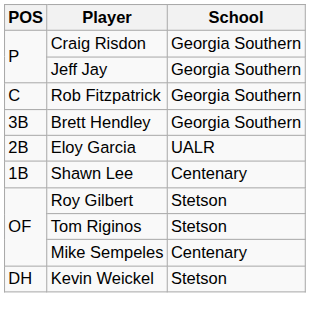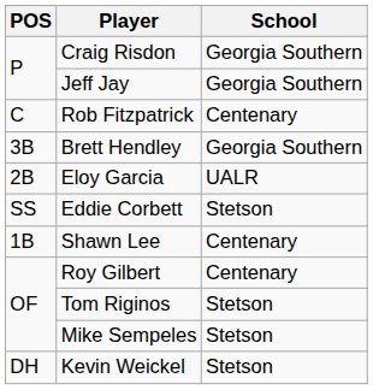 <table class=wikitable>
 <tr>
 <th>POS</th>
 <th>Player</th>
 <th>School</th>
 </tr>
 <tr>
 <td rowspan=2>P</td>
 <td>Craig Risdon</td>
 <td>Georgia Southern</td>
 </tr>
 <tr>
 <td>Jeff Jay</td>
 <td>Georgia Southern</td>
 </tr>
 <tr>
 <td>C</td>
 <td>Rob Fitzpatrick</td>
-<td>Georgia Southern</td>
+<td>Centenary</td>
 </tr>
 <tr>
 <td>3B</td>
 <td>Brett Hendley</td>
 <td>Georgia Southern</td>
 </tr>
 <tr>
 <td>2B</td>
 <td>Eloy Garcia</td>
 <td>UALR</td>
 </tr>
 <tr>
+<td>SS</td>
+<td>Eddie Corbett</td>
+<td>Stetson</td>
+</tr>
+<tr>
 <td>1B</td>
 <td>Shawn Lee</td>
 <td>Centenary</td>
 </tr>
 <tr>
 <td rowspan=3>OF</td>
 <td>Roy Gilbert</td>
-<td>Stetson</td>
+<td>Centenary</td>
 </tr>
 <tr>
 <td>Tom Riginos</td>
 <td>Stetson</td>
 </tr>
 <tr>
 <td>Mike Sempeles</td>
-<td>Centenary</td>
+<td>Stetson</td>
 </tr>
 <tr>
 <td>DH</td>
 <td>Kevin Weickel</td>
 <td>Stetson</td>
 </tr>
 </table>
